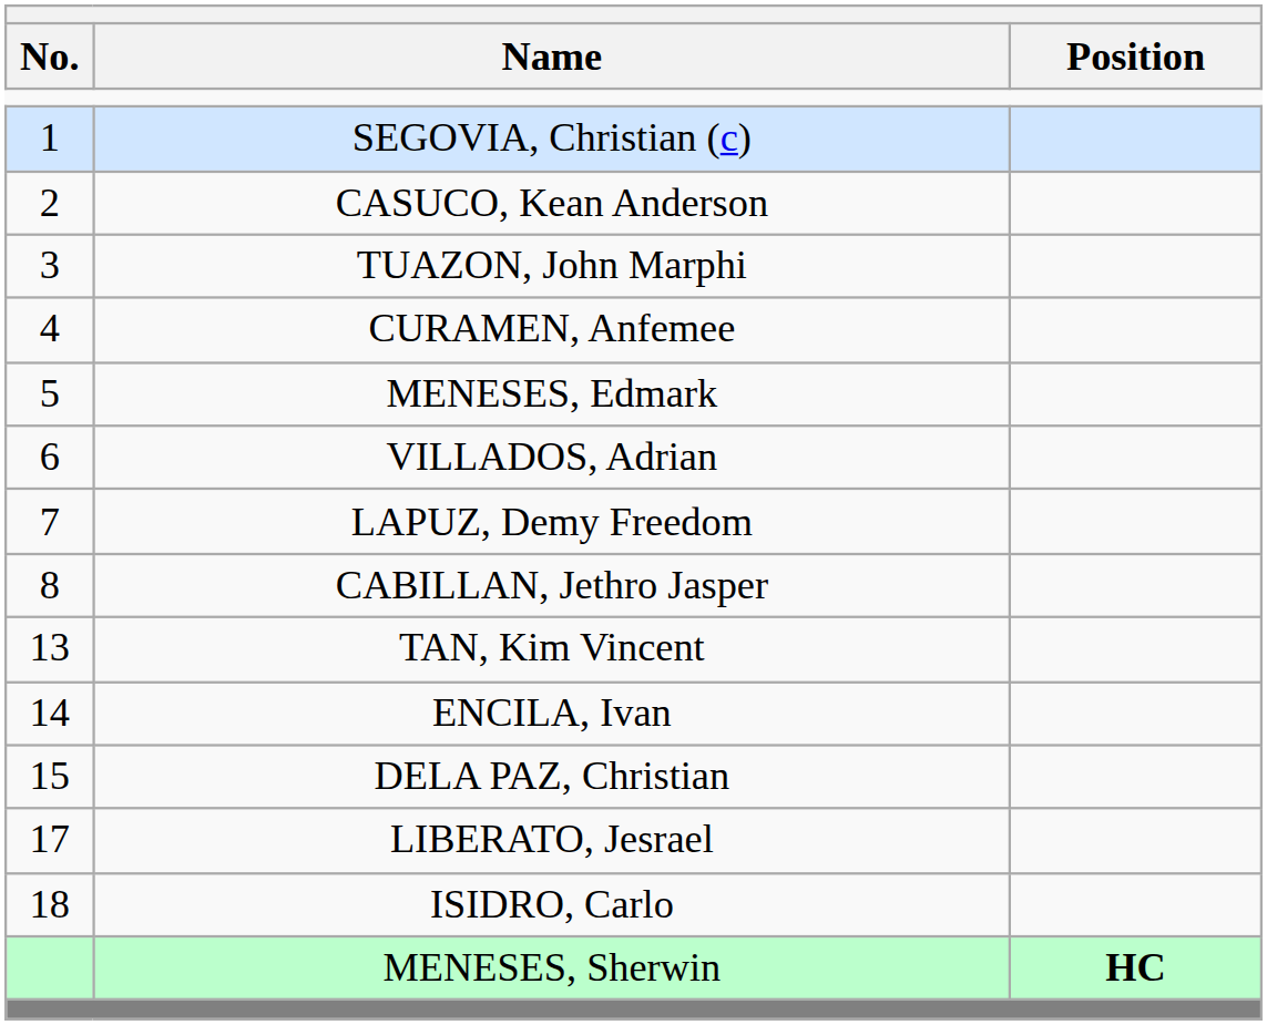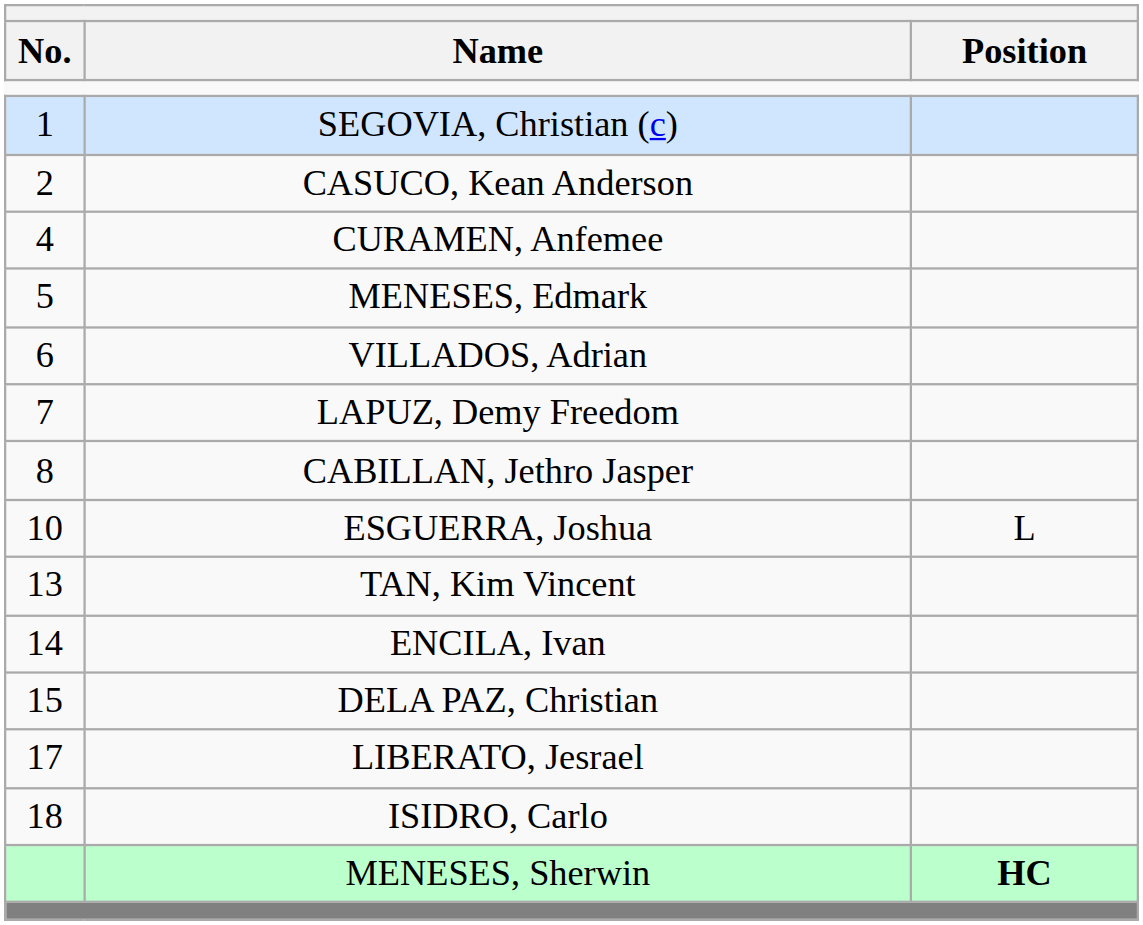 <table class='wikitable mw-collapsible mw-collapsed' style="text-align: center; width: 500px; border: none">
 <tr>
 <th style='text-align: left;' colspan=3></th>
 </tr>
 <tr>
 <th style='width: 7%;'>No.</th>
 <th>Name</th>
 <th style='width: 20%;'>Position</th>
 </tr>
 <tr>
 <td style='border: none;'></td>
 </tr>
 <tr bgcolor=#D0E6FF>
 <td>1</td>
 <td>SEGOVIA, Christian (<a href='#'>c</a>)</td>
 <td></td>
 </tr>
 <tr>
 <td>2</td>
 <td>CASUCO, Kean Anderson</td>
-<td></td>
-</tr>
-<tr>
-<td>3</td>
-<td>TUAZON, John Marphi</td>
 <td></td>
 </tr>
 <tr>
 <td>4</td>
 <td>CURAMEN, Anfemee</td>
 <td></td>
 </tr>
 <tr>
 <td>5</td>
 <td>MENESES, Edmark</td>
 <td></td>
 </tr>
 <tr>
 <td>6</td>
 <td>VILLADOS, Adrian</td>
 <td></td>
 </tr>
 <tr>
 <td>7</td>
 <td>LAPUZ, Demy Freedom</td>
 <td></td>
 </tr>
 <tr>
 <td>8</td>
 <td>CABILLAN, Jethro Jasper</td>
 <td></td>
+</tr>
+<tr>
+<td>10</td>
+<td>ESGUERRA, Joshua</td>
+<td>L</td>
 </tr>
 <tr>
 <td>13</td>
 <td>TAN, Kim Vincent</td>
 <td></td>
 </tr>
 <tr>
 <td>14</td>
 <td>ENCILA, Ivan</td>
 <td></td>
 </tr>
 <tr>
 <td>15</td>
 <td>DELA PAZ, Christian</td>
 <td></td>
 </tr>
 <tr>
 <td>17</td>
 <td>LIBERATO, Jesrael</td>
 <td></td>
 </tr>
 <tr>
 <td>18</td>
 <td>ISIDRO, Carlo</td>
 <td></td>
 </tr>
 <tr bgcolor=#BBFFCC>
 <td></td>
 <td>MENESES, Sherwin</td>
 <td><strong>HC</strong></td>
 </tr>
 <tr>
 <th style='background: grey;' colspan=3></th>
 </tr>
 </table>
